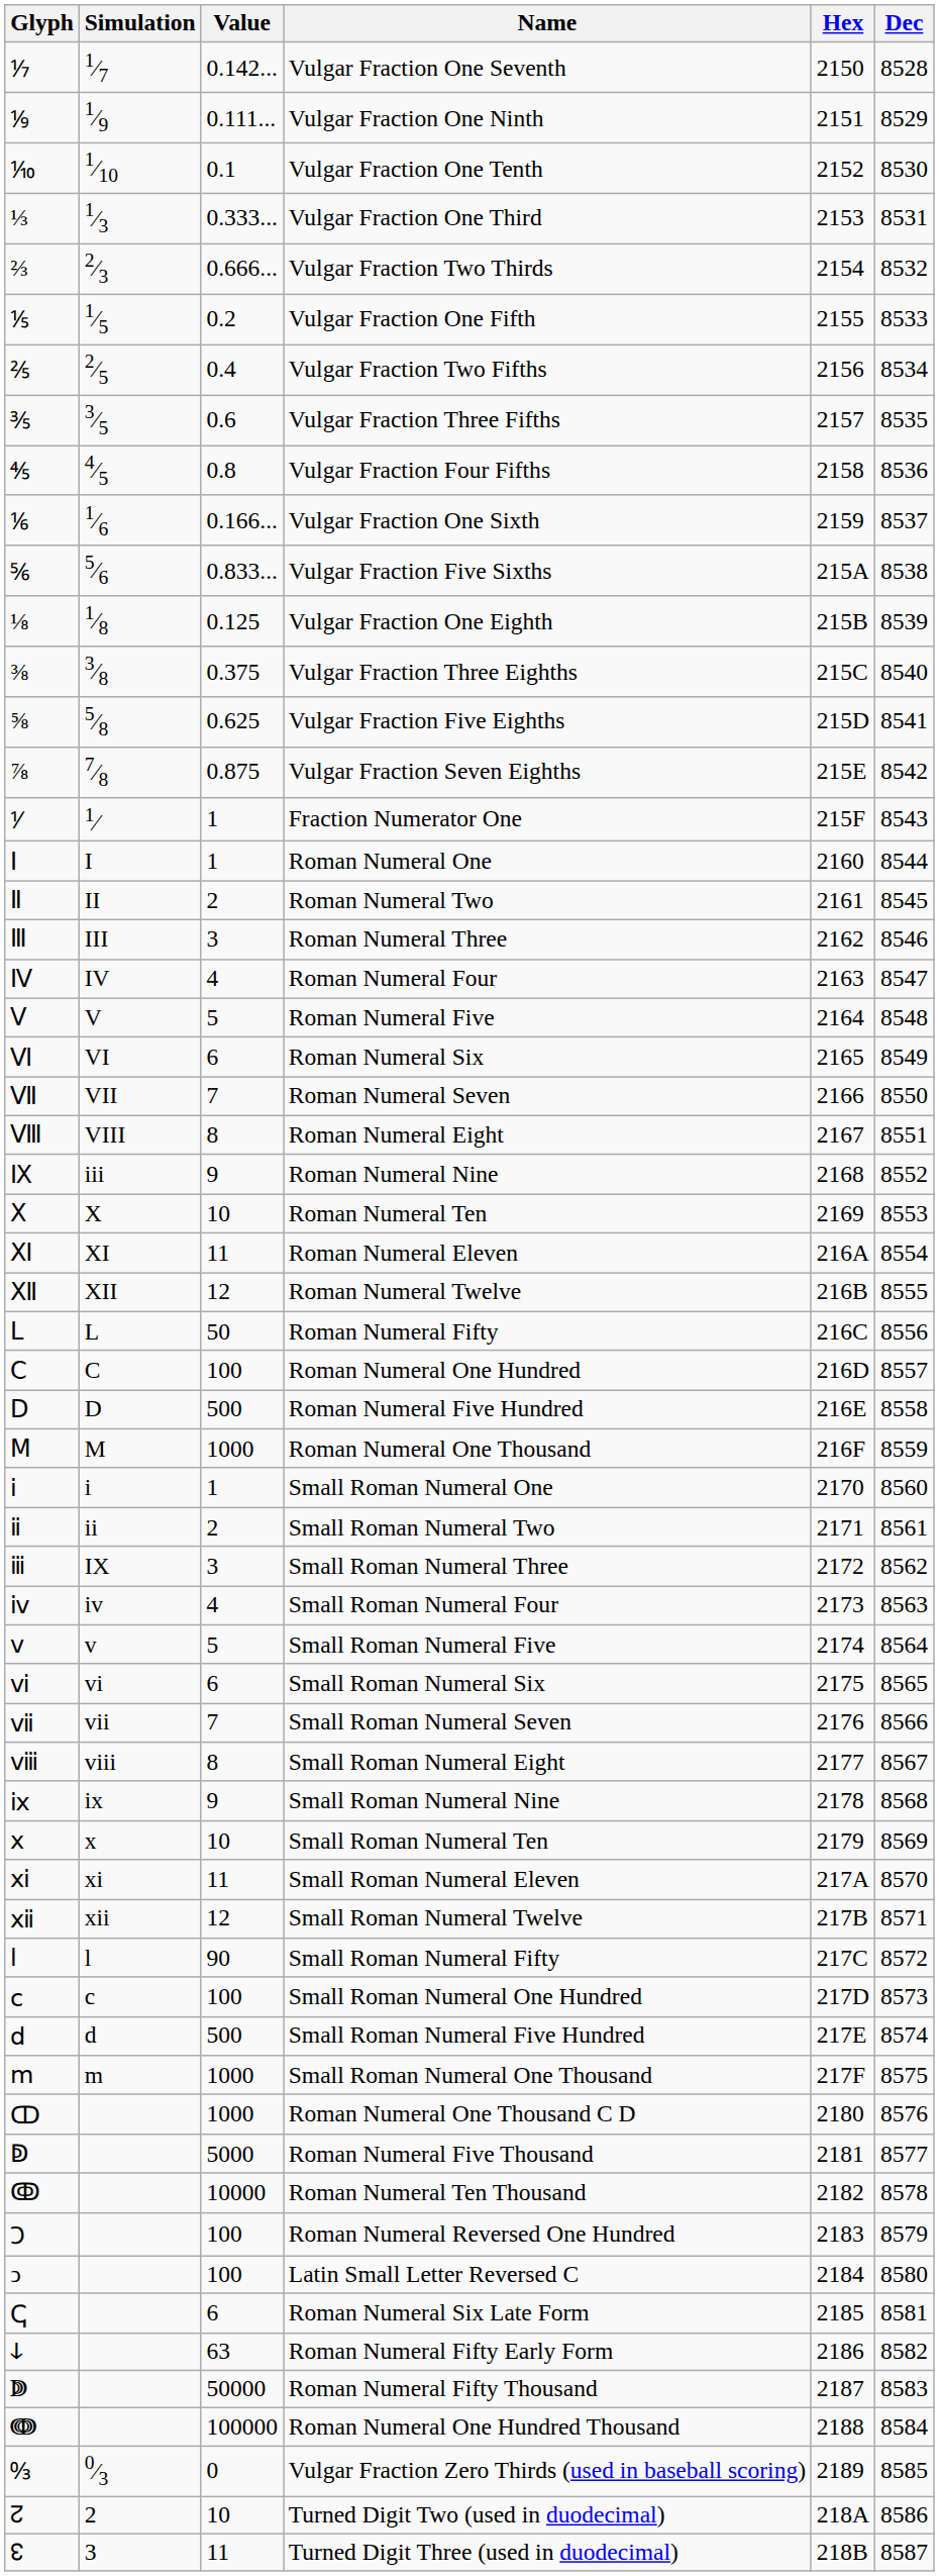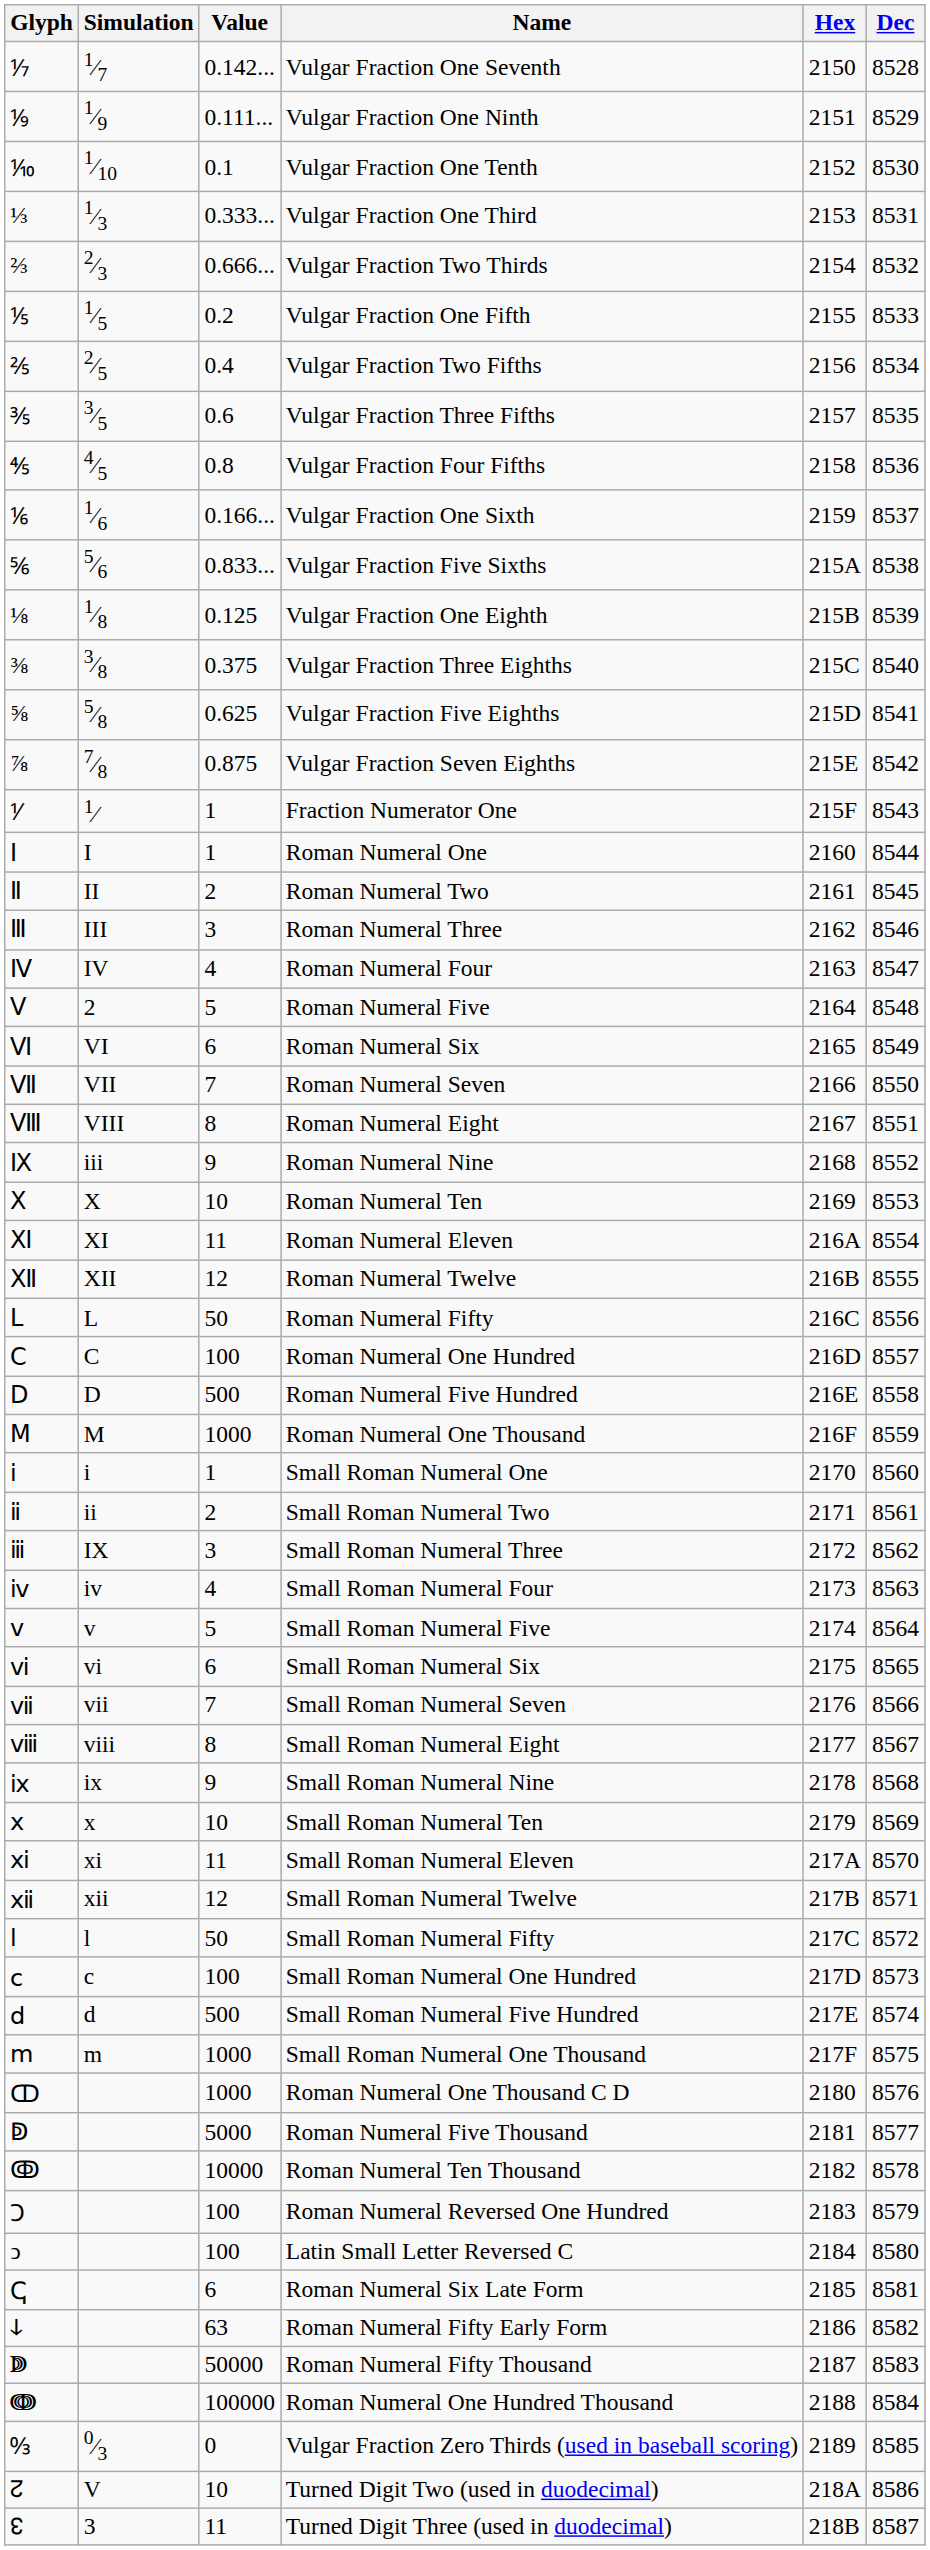 <table class="wikitable sortable">
 <tr>
 <th scope="col" class="unsortable">Glyph</th>
 <th scope="col" class="unsortable">Simulation</th>
 <th>Value</th>
 <th scope="col" class="unsortable">Name</th>
 <th scope="col" class="unsortable"><a href='#'>Hex</a></th>
 <th><a href='#'>Dec</a></th>
 </tr>
 <tr>
 <td>⅐</td>
 <td><sup>1</sup>⁄<sub>7</sub></td>
 <td>0.142...</td>
 <td>Vulgar Fraction One Seventh</td>
 <td>2150</td>
 <td>8528</td>
 </tr>
 <tr>
 <td>⅑</td>
 <td><sup>1</sup>⁄<sub>9</sub></td>
 <td>0.111...</td>
 <td>Vulgar Fraction One Ninth</td>
 <td>2151</td>
 <td>8529</td>
 </tr>
 <tr>
 <td>⅒</td>
 <td><sup>1</sup>⁄<sub>10</sub></td>
 <td>0.1</td>
 <td>Vulgar Fraction One Tenth</td>
 <td>2152</td>
 <td>8530</td>
 </tr>
 <tr>
 <td>⅓</td>
 <td><sup>1</sup>⁄<sub>3</sub></td>
 <td>0.333...</td>
 <td>Vulgar Fraction One Third</td>
 <td>2153</td>
 <td>8531</td>
 </tr>
 <tr>
 <td>⅔</td>
 <td><sup>2</sup>⁄<sub>3</sub></td>
 <td>0.666...</td>
 <td>Vulgar Fraction Two Thirds</td>
 <td>2154</td>
 <td>8532</td>
 </tr>
 <tr>
 <td>⅕</td>
 <td><sup>1</sup>⁄<sub>5</sub></td>
 <td>0.2</td>
 <td>Vulgar Fraction One Fifth</td>
 <td>2155</td>
 <td>8533</td>
 </tr>
 <tr>
 <td>⅖</td>
 <td><sup>2</sup>⁄<sub>5</sub></td>
 <td>0.4</td>
 <td>Vulgar Fraction Two Fifths</td>
 <td>2156</td>
 <td>8534</td>
 </tr>
 <tr>
 <td>⅗</td>
 <td><sup>3</sup>⁄<sub>5</sub></td>
 <td>0.6</td>
 <td>Vulgar Fraction Three Fifths</td>
 <td>2157</td>
 <td>8535</td>
 </tr>
 <tr>
 <td>⅘</td>
 <td><sup>4</sup>⁄<sub>5</sub></td>
 <td>0.8</td>
 <td>Vulgar Fraction Four Fifths</td>
 <td>2158</td>
 <td>8536</td>
 </tr>
 <tr>
 <td>⅙</td>
 <td><sup>1</sup>⁄<sub>6</sub></td>
 <td>0.166...</td>
 <td>Vulgar Fraction One Sixth</td>
 <td>2159</td>
 <td>8537</td>
 </tr>
 <tr>
 <td>⅚</td>
 <td><sup>5</sup>⁄<sub>6</sub></td>
 <td>0.833...</td>
 <td>Vulgar Fraction Five Sixths</td>
 <td>215A</td>
 <td>8538</td>
 </tr>
 <tr>
 <td>⅛</td>
 <td><sup>1</sup>⁄<sub>8</sub></td>
 <td>0.125</td>
 <td>Vulgar Fraction One Eighth</td>
 <td>215B</td>
 <td>8539</td>
 </tr>
 <tr>
 <td>⅜</td>
 <td><sup>3</sup>⁄<sub>8</sub></td>
 <td>0.375</td>
 <td>Vulgar Fraction Three Eighths</td>
 <td>215C</td>
 <td>8540</td>
 </tr>
 <tr>
 <td>⅝</td>
 <td><sup>5</sup>⁄<sub>8</sub></td>
 <td>0.625</td>
 <td>Vulgar Fraction Five Eighths</td>
 <td>215D</td>
 <td>8541</td>
 </tr>
 <tr>
 <td>⅞</td>
 <td><sup>7</sup>⁄<sub>8</sub></td>
 <td>0.875</td>
 <td>Vulgar Fraction Seven Eighths</td>
 <td>215E</td>
 <td>8542</td>
 </tr>
 <tr>
 <td>⅟</td>
 <td><sup>1</sup>⁄</td>
 <td>1</td>
 <td>Fraction Numerator One</td>
 <td>215F</td>
 <td>8543</td>
 </tr>
 <tr>
 <td>Ⅰ</td>
 <td>I</td>
 <td>1</td>
 <td>Roman Numeral One</td>
 <td>2160</td>
 <td>8544</td>
 </tr>
 <tr>
 <td>Ⅱ</td>
 <td>II</td>
 <td>2</td>
 <td>Roman Numeral Two</td>
 <td>2161</td>
 <td>8545</td>
 </tr>
 <tr>
 <td>Ⅲ</td>
 <td>III</td>
 <td>3</td>
 <td>Roman Numeral Three</td>
 <td>2162</td>
 <td>8546</td>
 </tr>
 <tr>
 <td>Ⅳ</td>
 <td>IV</td>
 <td>4</td>
 <td>Roman Numeral Four</td>
 <td>2163</td>
 <td>8547</td>
 </tr>
 <tr>
 <td>Ⅴ</td>
-<td>V</td>
+<td><span>2</span></td>
 <td>5</td>
 <td>Roman Numeral Five</td>
 <td>2164</td>
 <td>8548</td>
 </tr>
 <tr>
 <td>Ⅵ</td>
 <td>VI</td>
 <td>6</td>
 <td>Roman Numeral Six</td>
 <td>2165</td>
 <td>8549</td>
 </tr>
 <tr>
 <td>Ⅶ</td>
 <td>VII</td>
 <td>7</td>
 <td>Roman Numeral Seven</td>
 <td>2166</td>
 <td>8550</td>
 </tr>
 <tr>
 <td>Ⅷ</td>
 <td>VIII</td>
 <td>8</td>
 <td>Roman Numeral Eight</td>
 <td>2167</td>
 <td>8551</td>
 </tr>
 <tr>
 <td>Ⅸ</td>
 <td>iii</td>
 <td>9</td>
 <td>Roman Numeral Nine</td>
 <td>2168</td>
 <td>8552</td>
 </tr>
 <tr>
 <td>Ⅹ</td>
 <td>X</td>
 <td>10</td>
 <td>Roman Numeral Ten</td>
 <td>2169</td>
 <td>8553</td>
 </tr>
 <tr>
 <td>Ⅺ</td>
 <td>XI</td>
 <td>11</td>
 <td>Roman Numeral Eleven</td>
 <td>216A</td>
 <td>8554</td>
 </tr>
 <tr>
 <td>Ⅻ</td>
 <td>XII</td>
 <td>12</td>
 <td>Roman Numeral Twelve</td>
 <td>216B</td>
 <td>8555</td>
 </tr>
 <tr>
 <td>Ⅼ</td>
 <td>L</td>
 <td>50</td>
 <td>Roman Numeral Fifty</td>
 <td>216C</td>
 <td>8556</td>
 </tr>
 <tr>
 <td>Ⅽ</td>
 <td>C</td>
 <td>100</td>
 <td>Roman Numeral One Hundred</td>
 <td>216D</td>
 <td>8557</td>
 </tr>
 <tr>
 <td>Ⅾ</td>
 <td>D</td>
 <td>500</td>
 <td>Roman Numeral Five Hundred</td>
 <td>216E</td>
 <td>8558</td>
 </tr>
 <tr>
 <td>Ⅿ</td>
 <td>M</td>
 <td>1000</td>
 <td>Roman Numeral One Thousand</td>
 <td>216F</td>
 <td>8559</td>
 </tr>
 <tr>
 <td>ⅰ</td>
 <td>i</td>
 <td>1</td>
 <td>Small Roman Numeral One</td>
 <td>2170</td>
 <td>8560</td>
 </tr>
 <tr>
 <td>ⅱ</td>
 <td>ii</td>
 <td>2</td>
 <td>Small Roman Numeral Two</td>
 <td>2171</td>
 <td>8561</td>
 </tr>
 <tr>
 <td>ⅲ</td>
 <td>IX</td>
 <td>3</td>
 <td>Small Roman Numeral Three</td>
 <td>2172</td>
 <td>8562</td>
 </tr>
 <tr>
 <td>ⅳ</td>
 <td>iv</td>
 <td>4</td>
 <td>Small Roman Numeral Four</td>
 <td>2173</td>
 <td>8563</td>
 </tr>
 <tr>
 <td>ⅴ</td>
 <td>v</td>
 <td>5</td>
 <td>Small Roman Numeral Five</td>
 <td>2174</td>
 <td>8564</td>
 </tr>
 <tr>
 <td>ⅵ</td>
 <td>vi</td>
 <td>6</td>
 <td>Small Roman Numeral Six</td>
 <td>2175</td>
 <td>8565</td>
 </tr>
 <tr>
 <td>ⅶ</td>
 <td>vii</td>
 <td>7</td>
 <td>Small Roman Numeral Seven</td>
 <td>2176</td>
 <td>8566</td>
 </tr>
 <tr>
 <td>ⅷ</td>
 <td>viii</td>
 <td>8</td>
 <td>Small Roman Numeral Eight</td>
 <td>2177</td>
 <td>8567</td>
 </tr>
 <tr>
 <td>ⅸ</td>
 <td>ix</td>
 <td>9</td>
 <td>Small Roman Numeral Nine</td>
 <td>2178</td>
 <td>8568</td>
 </tr>
 <tr>
 <td>ⅹ</td>
 <td>x</td>
 <td>10</td>
 <td>Small Roman Numeral Ten</td>
 <td>2179</td>
 <td>8569</td>
 </tr>
 <tr>
 <td>ⅺ</td>
 <td>xi</td>
 <td>11</td>
 <td>Small Roman Numeral Eleven</td>
 <td>217A</td>
 <td>8570</td>
 </tr>
 <tr>
 <td>ⅻ</td>
 <td>xii</td>
 <td>12</td>
 <td>Small Roman Numeral Twelve</td>
 <td>217B</td>
 <td>8571</td>
 </tr>
 <tr>
 <td>ⅼ</td>
 <td>l</td>
-<td>90</td>
+<td>50</td>
 <td>Small Roman Numeral Fifty</td>
 <td>217C</td>
 <td>8572</td>
 </tr>
 <tr>
 <td>ⅽ</td>
 <td>c</td>
 <td>100</td>
 <td>Small Roman Numeral One Hundred</td>
 <td>217D</td>
 <td>8573</td>
 </tr>
 <tr>
 <td>ⅾ</td>
 <td>d</td>
 <td>500</td>
 <td>Small Roman Numeral Five Hundred</td>
 <td>217E</td>
 <td>8574</td>
 </tr>
 <tr>
 <td>ⅿ</td>
 <td>m</td>
 <td>1000</td>
 <td>Small Roman Numeral One Thousand</td>
 <td>217F</td>
 <td>8575</td>
 </tr>
 <tr>
 <td>ↀ</td>
 <td></td>
 <td>1000</td>
 <td>Roman Numeral One Thousand C D</td>
 <td>2180</td>
 <td>8576</td>
 </tr>
 <tr>
 <td>ↁ</td>
 <td></td>
 <td>5000</td>
 <td>Roman Numeral Five Thousand</td>
 <td>2181</td>
 <td>8577</td>
 </tr>
 <tr>
 <td>ↂ</td>
 <td></td>
 <td>10000</td>
 <td>Roman Numeral Ten Thousand</td>
 <td>2182</td>
 <td>8578</td>
 </tr>
 <tr>
 <td>Ↄ</td>
 <td></td>
 <td>100</td>
 <td>Roman Numeral Reversed One Hundred</td>
 <td>2183</td>
 <td>8579</td>
 </tr>
 <tr>
 <td>ↄ</td>
 <td></td>
 <td>100</td>
 <td>Latin Small Letter Reversed C</td>
 <td>2184</td>
 <td>8580</td>
 </tr>
 <tr>
 <td>ↅ</td>
 <td></td>
 <td>6</td>
 <td>Roman Numeral Six Late Form</td>
 <td>2185</td>
 <td>8581</td>
 </tr>
 <tr>
 <td>ↆ</td>
 <td></td>
 <td>63</td>
 <td>Roman Numeral Fifty Early Form</td>
 <td>2186</td>
 <td>8582</td>
 </tr>
 <tr>
 <td>ↇ</td>
 <td></td>
 <td>50000</td>
 <td>Roman Numeral Fifty Thousand</td>
 <td>2187</td>
 <td>8583</td>
 </tr>
 <tr>
 <td>ↈ</td>
 <td></td>
 <td>100000</td>
 <td>Roman Numeral One Hundred Thousand</td>
 <td>2188</td>
 <td>8584</td>
 </tr>
 <tr>
 <td>↉</td>
 <td><sup>0</sup>⁄<sub>3</sub></td>
 <td>0</td>
 <td>Vulgar Fraction Zero Thirds (<a href='#'>used in baseball scoring</a>)</td>
 <td>2189</td>
 <td>8585</td>
 </tr>
 <tr>
 <td>↊</td>
-<td><span>2</span></td>
+<td>V</td>
 <td>10</td>
 <td>Turned Digit Two (used in <a href='#'>duodecimal</a>)</td>
 <td>218A</td>
 <td>8586</td>
 </tr>
 <tr>
 <td>↋</td>
 <td><span>3</span></td>
 <td>11</td>
 <td>Turned Digit Three (used in <a href='#'>duodecimal</a>)</td>
 <td>218B</td>
 <td>8587</td>
 </tr>
 </table>
